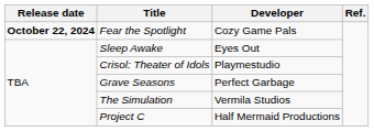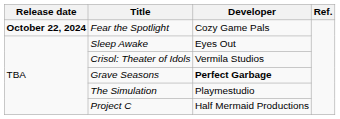 <table class="wikitable">
 <tr>
 <th>Release date</th>
 <th>Title</th>
 <th>Developer</th>
 <th>Ref.</th>
 </tr>
 <tr>
 <td><strong>October 22, 2024</strong></td>
 <td><em>Fear the Spotlight</em></td>
 <td>Cozy Game Pals</td>
 <td rowspan="6"></td>
 </tr>
 <tr>
 <td rowspan="5">TBA</td>
 <td><em>Sleep Awake</em></td>
 <td>Eyes Out</td>
 </tr>
 <tr>
 <td><em>Crisol: Theater of Idols</em></td>
-<td>Playmestudio</td>
+<td>Vermila Studios</td>
 </tr>
 <tr>
 <td><em>Grave Seasons</em></td>
-<td>Perfect Garbage</td>
+<td><strong>Perfect Garbage</strong></td>
 </tr>
 <tr>
 <td><em>The Simulation</em></td>
-<td>Vermila Studios</td>
+<td>Playmestudio</td>
 </tr>
 <tr>
 <td><em>Project C</em></td>
 <td>Half Mermaid Productions</td>
 </tr>
 </table>
